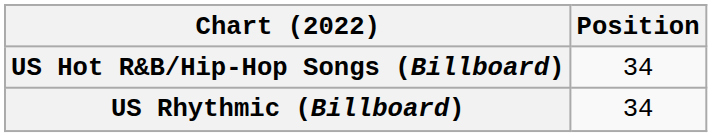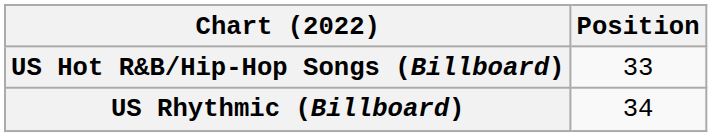 <table class="wikitable sortable plainrowheaders" style="text-align:center">
 <tr>
 <th scope="col">Chart (2022)</th>
 <th scope="col">Position</th>
 </tr>
 <tr>
 <th scope="row">US Hot R&B/Hip-Hop Songs (<em>Billboard</em>)</th>
-<td>34</td>
+<td>33</td>
 </tr>
 <tr>
 <th scope="row">US Rhythmic (<em>Billboard</em>)</th>
 <td>34</td>
 </tr>
 </table>
